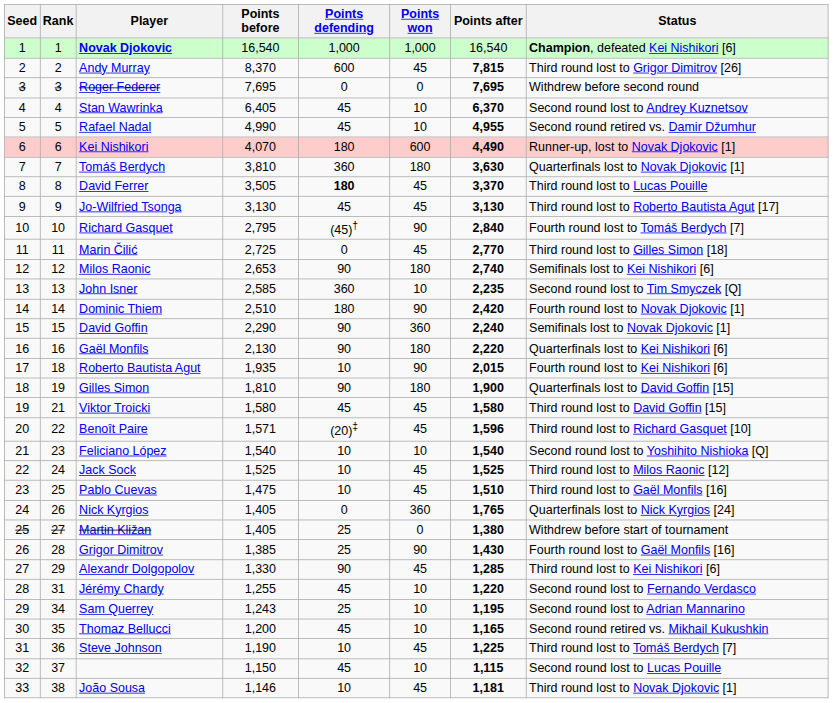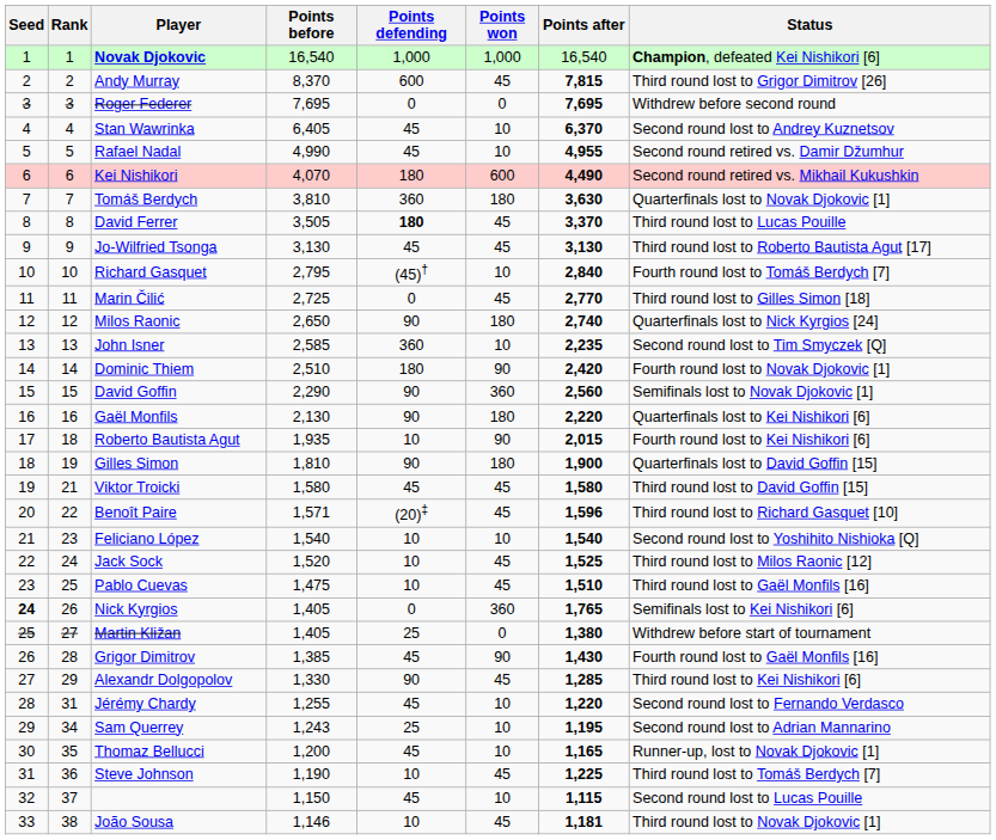 <table class="wikitable sortable">
 <tr>
 <th style="width:30px;">Seed</th>
 <th style="width:30px;">Rank</th>
 <th style="width:180px;">Player</th>
 <th style="width:90px;">Points before</th>
 <th style="width:110px;"><a href='#'>Points defending</a></th>
 <th style="width:70px;"><a href='#'>Points won</a></th>
 <th style="width:90px;">Points after</th>
 <th style="width:380px;">Status</th>
 </tr>
 <tr style="background:#cfc;">
 <td style="text-align:center;">1</td>
 <td style="text-align:center;">1</td>
 <td> <strong><a href='#'>Novak Djokovic</a></strong></td>
 <td style="text-align:center;">16,540</td>
 <td style="text-align:center;">1,000</td>
 <td style="text-align:center;">1,000</td>
 <td style="text-align:center;">16,540</td>
 <td><strong>Champion</strong>, defeated  <a href='#'>Kei Nishikori</a> [6]</td>
 </tr>
 <tr>
 <td style="text-align:center;">2</td>
 <td style="text-align:center;">2</td>
 <td> <a href='#'>Andy Murray</a></td>
 <td style="text-align:center;">8,370</td>
 <td style="text-align:center;">600</td>
 <td style="text-align:center;">45</td>
 <td style="text-align:center;"><strong>7,815</strong></td>
 <td>Third round lost to  <a href='#'>Grigor Dimitrov</a> [26]</td>
 </tr>
 <tr>
 <td style="text-align:center;"><s>3</s></td>
 <td style="text-align:center;"><s>3</s></td>
 <td> <s><a href='#'>Roger Federer</a></s></td>
 <td style="text-align:center;">7,695</td>
 <td style="text-align:center;">0</td>
 <td style="text-align:center;">0</td>
 <td style="text-align:center;"><strong>7,695</strong></td>
 <td>Withdrew before second round </td>
 </tr>
 <tr>
 <td style="text-align:center;">4</td>
 <td style="text-align:center;">4</td>
 <td> <a href='#'>Stan Wawrinka</a></td>
 <td style="text-align:center;">6,405</td>
 <td style="text-align:center;">45</td>
 <td style="text-align:center;">10</td>
 <td style="text-align:center;"><strong>6,370</strong></td>
 <td>Second round lost to  <a href='#'>Andrey Kuznetsov</a></td>
 </tr>
 <tr>
 <td style="text-align:center;">5</td>
 <td style="text-align:center;">5</td>
 <td> <a href='#'>Rafael Nadal</a></td>
 <td style="text-align:center;">4,990</td>
 <td style="text-align:center;">45</td>
 <td style="text-align:center;">10</td>
 <td style="text-align:center;"><strong>4,955</strong></td>
 <td>Second round retired vs.  <a href='#'>Damir Džumhur</a></td>
 </tr>
 <tr style="background:#fcc;">
 <td style="text-align:center;">6</td>
 <td style="text-align:center;">6</td>
 <td> <a href='#'>Kei Nishikori</a></td>
 <td style="text-align:center;">4,070</td>
 <td style="text-align:center;">180</td>
 <td style="text-align:center;">600</td>
 <td style="text-align:center;"><strong>4,490</strong></td>
-<td>Runner-up, lost to  <a href='#'>Novak Djokovic</a> [1]</td>
+<td>Second round retired vs.  <a href='#'>Mikhail Kukushkin</a></td>
 </tr>
 <tr>
 <td style="text-align:center;">7</td>
 <td style="text-align:center;">7</td>
 <td> <a href='#'>Tomáš Berdych</a></td>
 <td style="text-align:center;">3,810</td>
 <td style="text-align:center;">360</td>
 <td style="text-align:center;">180</td>
 <td style="text-align:center;"><strong>3,630</strong></td>
 <td>Quarterfinals lost to  <a href='#'>Novak Djokovic</a> [1]</td>
 </tr>
 <tr>
 <td style="text-align:center;">8</td>
 <td style="text-align:center;">8</td>
 <td> <a href='#'>David Ferrer</a></td>
 <td style="text-align:center;">3,505</td>
 <td style="text-align:center;"><strong>180</strong></td>
 <td style="text-align:center;">45</td>
 <td style="text-align:center;"><strong>3,370</strong></td>
 <td>Third round lost to  <a href='#'>Lucas Pouille</a></td>
 </tr>
 <tr>
 <td style="text-align:center;">9</td>
 <td style="text-align:center;">9</td>
 <td> <a href='#'>Jo-Wilfried Tsonga</a></td>
 <td style="text-align:center;">3,130</td>
 <td style="text-align:center;">45</td>
 <td style="text-align:center;">45</td>
 <td style="text-align:center;"><strong>3,130</strong></td>
 <td>Third round lost to  <a href='#'>Roberto Bautista Agut</a> [17]</td>
 </tr>
 <tr>
 <td style="text-align:center;">10</td>
 <td style="text-align:center;">10</td>
 <td> <a href='#'>Richard Gasquet</a></td>
 <td style="text-align:center;">2,795</td>
 <td style="text-align:center;">(45)<sup>†</sup></td>
-<td style="text-align:center;">90</td>
+<td style="text-align:center;">10</td>
 <td style="text-align:center;"><strong>2,840</strong></td>
 <td>Fourth round lost to  <a href='#'>Tomáš Berdych</a> [7]</td>
 </tr>
 <tr>
 <td style="text-align:center;">11</td>
 <td style="text-align:center;">11</td>
 <td> <a href='#'>Marin Čilić</a></td>
 <td style="text-align:center;">2,725</td>
 <td style="text-align:center;">0</td>
 <td style="text-align:center;">45</td>
 <td style="text-align:center;"><strong>2,770</strong></td>
 <td>Third round lost to  <a href='#'>Gilles Simon</a> [18] </td>
 </tr>
 <tr>
 <td style="text-align:center;">12</td>
 <td style="text-align:center;">12</td>
 <td> <a href='#'>Milos Raonic</a></td>
-<td style="text-align:center;">2,653</td>
+<td style="text-align:center;">2,650</td>
 <td style="text-align:center;">90</td>
 <td style="text-align:center;">180</td>
 <td style="text-align:center;"><strong>2,740</strong></td>
-<td>Semifinals lost to  <a href='#'>Kei Nishikori</a> [6]</td>
+<td>Quarterfinals lost to  <a href='#'>Nick Kyrgios</a> [24]</td>
 </tr>
 <tr>
 <td style="text-align:center;">13</td>
 <td style="text-align:center;">13</td>
 <td> <a href='#'>John Isner</a></td>
 <td style="text-align:center;">2,585</td>
 <td style="text-align:center;">360</td>
 <td style="text-align:center;">10</td>
 <td style="text-align:center;"><strong>2,235</strong></td>
 <td>Second round lost to  <a href='#'>Tim Smyczek</a> [Q]</td>
 </tr>
 <tr>
 <td style="text-align:center;">14</td>
 <td style="text-align:center;">14</td>
 <td> <a href='#'>Dominic Thiem</a></td>
 <td style="text-align:center;">2,510</td>
 <td style="text-align:center;">180</td>
 <td style="text-align:center;">90</td>
 <td style="text-align:center;"><strong>2,420</strong></td>
 <td>Fourth round lost to  <a href='#'>Novak Djokovic</a> [1]</td>
 </tr>
 <tr>
 <td style="text-align:center;">15</td>
 <td style="text-align:center;">15</td>
 <td> <a href='#'>David Goffin</a></td>
 <td style="text-align:center;">2,290</td>
 <td style="text-align:center;">90</td>
 <td style="text-align:center;">360</td>
-<td style="text-align:center;"><strong>2,240</strong></td>
+<td style="text-align:center;"><strong>2,560</strong></td>
 <td>Semifinals lost to  <a href='#'>Novak Djokovic</a> [1]</td>
 </tr>
 <tr>
 <td style="text-align:center;">16</td>
 <td style="text-align:center;">16</td>
 <td> <a href='#'>Gaël Monfils</a></td>
 <td style="text-align:center;">2,130</td>
 <td style="text-align:center;">90</td>
 <td style="text-align:center;">180</td>
 <td style="text-align:center;"><strong>2,220</strong></td>
 <td>Quarterfinals lost to  <a href='#'>Kei Nishikori</a> [6]</td>
 </tr>
 <tr>
 <td style="text-align:center;">17</td>
 <td style="text-align:center;">18</td>
 <td> <a href='#'>Roberto Bautista Agut</a></td>
 <td style="text-align:center;">1,935</td>
 <td style="text-align:center;">10</td>
 <td style="text-align:center;">90</td>
 <td style="text-align:center;"><strong>2,015</strong></td>
 <td>Fourth round lost to  <a href='#'>Kei Nishikori</a> [6]</td>
 </tr>
 <tr>
 <td style="text-align:center;">18</td>
 <td style="text-align:center;">19</td>
 <td> <a href='#'>Gilles Simon</a></td>
 <td style="text-align:center;">1,810</td>
 <td style="text-align:center;">90</td>
 <td style="text-align:center;">180</td>
 <td style="text-align:center;"><strong>1,900</strong></td>
 <td>Quarterfinals lost to  <a href='#'>David Goffin</a> [15]</td>
 </tr>
 <tr>
 <td style="text-align:center;">19</td>
 <td style="text-align:center;">21</td>
 <td> <a href='#'>Viktor Troicki</a></td>
 <td style="text-align:center;">1,580</td>
 <td style="text-align:center;">45</td>
 <td style="text-align:center;">45</td>
 <td style="text-align:center;"><strong>1,580</strong></td>
 <td>Third round lost to  <a href='#'>David Goffin</a> [15] </td>
 </tr>
 <tr>
 <td style="text-align:center;">20</td>
 <td style="text-align:center;">22</td>
 <td> <a href='#'>Benoît Paire</a></td>
 <td style="text-align:center;">1,571</td>
 <td style="text-align:center;">(20)<sup>‡</sup></td>
 <td style="text-align:center;">45</td>
 <td style="text-align:center;"><strong>1,596</strong></td>
 <td>Third round lost to  <a href='#'>Richard Gasquet</a> [10]</td>
 </tr>
 <tr>
 <td style="text-align:center;">21</td>
 <td style="text-align:center;">23</td>
 <td> <a href='#'>Feliciano López</a></td>
 <td style="text-align:center;">1,540</td>
 <td style="text-align:center;">10</td>
 <td style="text-align:center;">10</td>
 <td style="text-align:center;"><strong>1,540</strong></td>
 <td>Second round lost to  <a href='#'>Yoshihito Nishioka</a> [Q]</td>
 </tr>
 <tr>
 <td style="text-align:center;">22</td>
 <td style="text-align:center;">24</td>
 <td> <a href='#'>Jack Sock</a></td>
-<td style="text-align:center;">1,525</td>
+<td style="text-align:center;">1,520</td>
 <td style="text-align:center;">10</td>
 <td style="text-align:center;">45</td>
 <td style="text-align:center;"><strong>1,525</strong></td>
 <td>Third round lost to  <a href='#'>Milos Raonic</a> [12]</td>
 </tr>
 <tr>
 <td style="text-align:center;">23</td>
 <td style="text-align:center;">25</td>
 <td> <a href='#'>Pablo Cuevas</a></td>
 <td style="text-align:center;">1,475</td>
 <td style="text-align:center;">10</td>
 <td style="text-align:center;">45</td>
 <td style="text-align:center;"><strong>1,510</strong></td>
 <td>Third round lost to  <a href='#'>Gaël Monfils</a> [16]</td>
 </tr>
 <tr>
-<td style="text-align:center;">24</td>
+<td style="text-align:center;"><strong>24</strong></td>
 <td style="text-align:center;">26</td>
 <td> <a href='#'>Nick Kyrgios</a></td>
 <td style="text-align:center;">1,405</td>
 <td style="text-align:center;">0</td>
 <td style="text-align:center;">360</td>
 <td style="text-align:center;"><strong>1,765</strong></td>
-<td>Quarterfinals lost to  <a href='#'>Nick Kyrgios</a> [24]</td>
+<td>Semifinals lost to  <a href='#'>Kei Nishikori</a> [6]</td>
 </tr>
 <tr>
 <td style="text-align:center;"><s>25</s></td>
 <td style="text-align:center;"><s>27</s></td>
 <td> <s><a href='#'>Martin Kližan</a></s></td>
 <td style="text-align:center;">1,405</td>
 <td style="text-align:center;">25</td>
 <td style="text-align:center;">0</td>
 <td style="text-align:center;"><strong>1,380</strong></td>
 <td>Withdrew before start of tournament</td>
 </tr>
 <tr>
 <td style="text-align:center;">26</td>
 <td style="text-align:center;">28</td>
 <td> <a href='#'>Grigor Dimitrov</a></td>
 <td style="text-align:center;">1,385</td>
-<td style="text-align:center;">25</td>
+<td style="text-align:center;">45</td>
 <td style="text-align:center;">90</td>
 <td style="text-align:center;"><strong>1,430</strong></td>
 <td>Fourth round lost to  <a href='#'>Gaël Monfils</a> [16]</td>
 </tr>
 <tr>
 <td style="text-align:center;">27</td>
 <td style="text-align:center;">29</td>
 <td> <a href='#'>Alexandr Dolgopolov</a></td>
 <td style="text-align:center;">1,330</td>
 <td style="text-align:center;">90</td>
 <td style="text-align:center;">45</td>
 <td style="text-align:center;"><strong>1,285</strong></td>
 <td>Third round lost to  <a href='#'>Kei Nishikori</a> [6]</td>
 </tr>
 <tr>
 <td style="text-align:center;">28</td>
 <td style="text-align:center;">31</td>
 <td> <a href='#'>Jérémy Chardy</a></td>
 <td style="text-align:center;">1,255</td>
 <td style="text-align:center;">45</td>
 <td style="text-align:center;">10</td>
 <td style="text-align:center;"><strong>1,220</strong></td>
 <td>Second round lost to  <a href='#'>Fernando Verdasco</a></td>
 </tr>
 <tr>
 <td style="text-align:center;">29</td>
 <td style="text-align:center;">34</td>
 <td> <a href='#'>Sam Querrey</a></td>
 <td style="text-align:center;">1,243</td>
 <td style="text-align:center;">25</td>
 <td style="text-align:center;">10</td>
 <td style="text-align:center;"><strong>1,195</strong></td>
 <td>Second round lost to  <a href='#'>Adrian Mannarino</a></td>
 </tr>
 <tr sty>
 <td style="text-align:center;">30</td>
 <td style="text-align:center;">35</td>
 <td> <a href='#'>Thomaz Bellucci</a></td>
 <td style="text-align:center;">1,200</td>
 <td style="text-align:center;">45</td>
 <td style="text-align:center;">10</td>
 <td style="text-align:center;"><strong>1,165</strong></td>
-<td>Second round retired vs.  <a href='#'>Mikhail Kukushkin</a></td>
+<td>Runner-up, lost to  <a href='#'>Novak Djokovic</a> [1]</td>
 </tr>
 <tr>
 <td style="text-align:center;">31</td>
 <td style="text-align:center;">36</td>
 <td> <a href='#'>Steve Johnson</a></td>
 <td style="text-align:center;">1,190</td>
 <td style="text-align:center;">10</td>
 <td style="text-align:center;">45</td>
 <td style="text-align:center;"><strong>1,225</strong></td>
 <td>Third round lost to  <a href='#'>Tomáš Berdych</a> [7]</td>
 </tr>
 <tr>
 <td style="text-align:center;">32</td>
 <td style="text-align:center;">37</td>
 <td> </td>
 <td style="text-align:center;">1,150</td>
 <td style="text-align:center;">45</td>
 <td style="text-align:center;">10</td>
 <td style="text-align:center;"><strong>1,115</strong></td>
 <td>Second round lost to  <a href='#'>Lucas Pouille</a></td>
 </tr>
 <tr>
 <td style="text-align:center;">33</td>
 <td style="text-align:center;">38</td>
 <td> <a href='#'>João Sousa</a></td>
 <td style="text-align:center;">1,146</td>
 <td style="text-align:center;">10</td>
 <td style="text-align:center;">45</td>
 <td style="text-align:center;"><strong>1,181</strong></td>
 <td>Third round lost to  <a href='#'>Novak Djokovic</a> [1]</td>
 </tr>
 </table>
